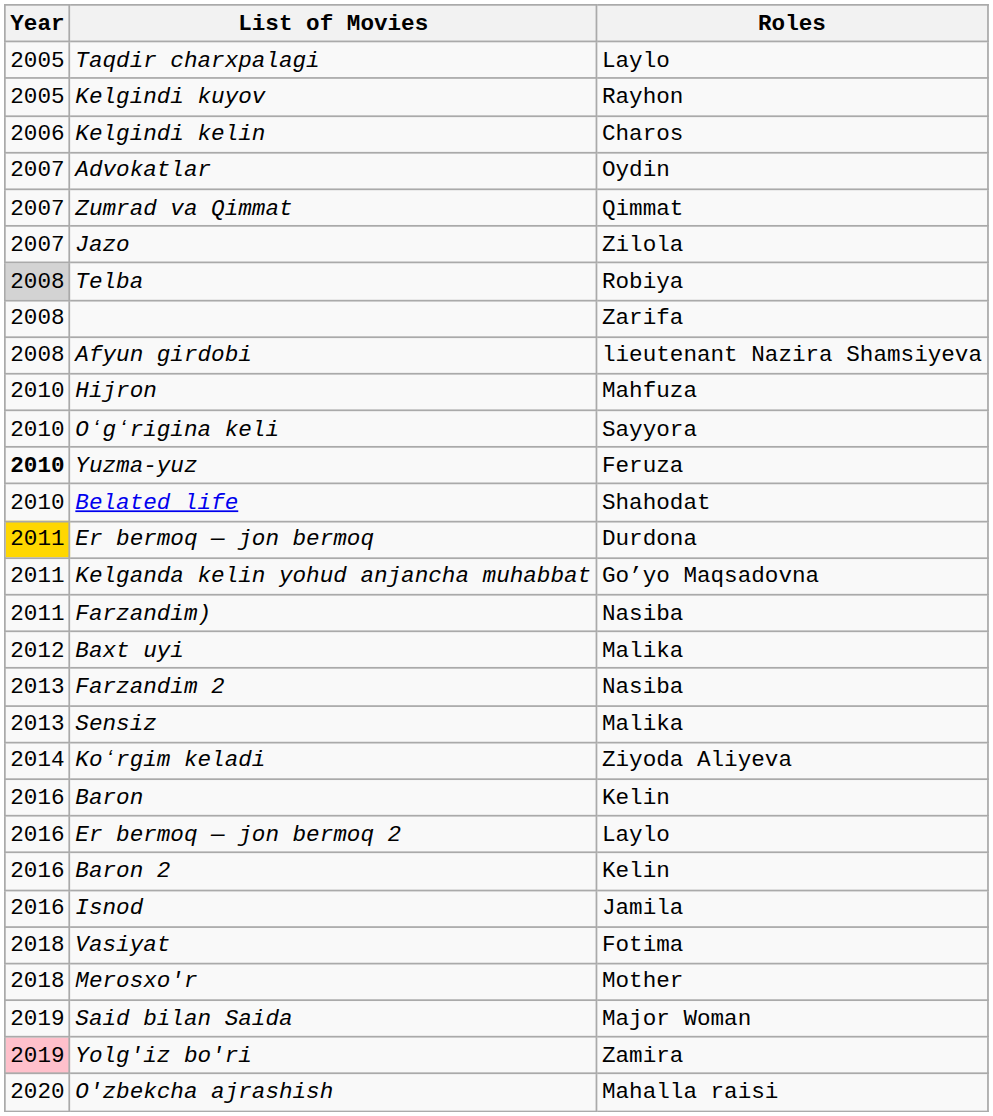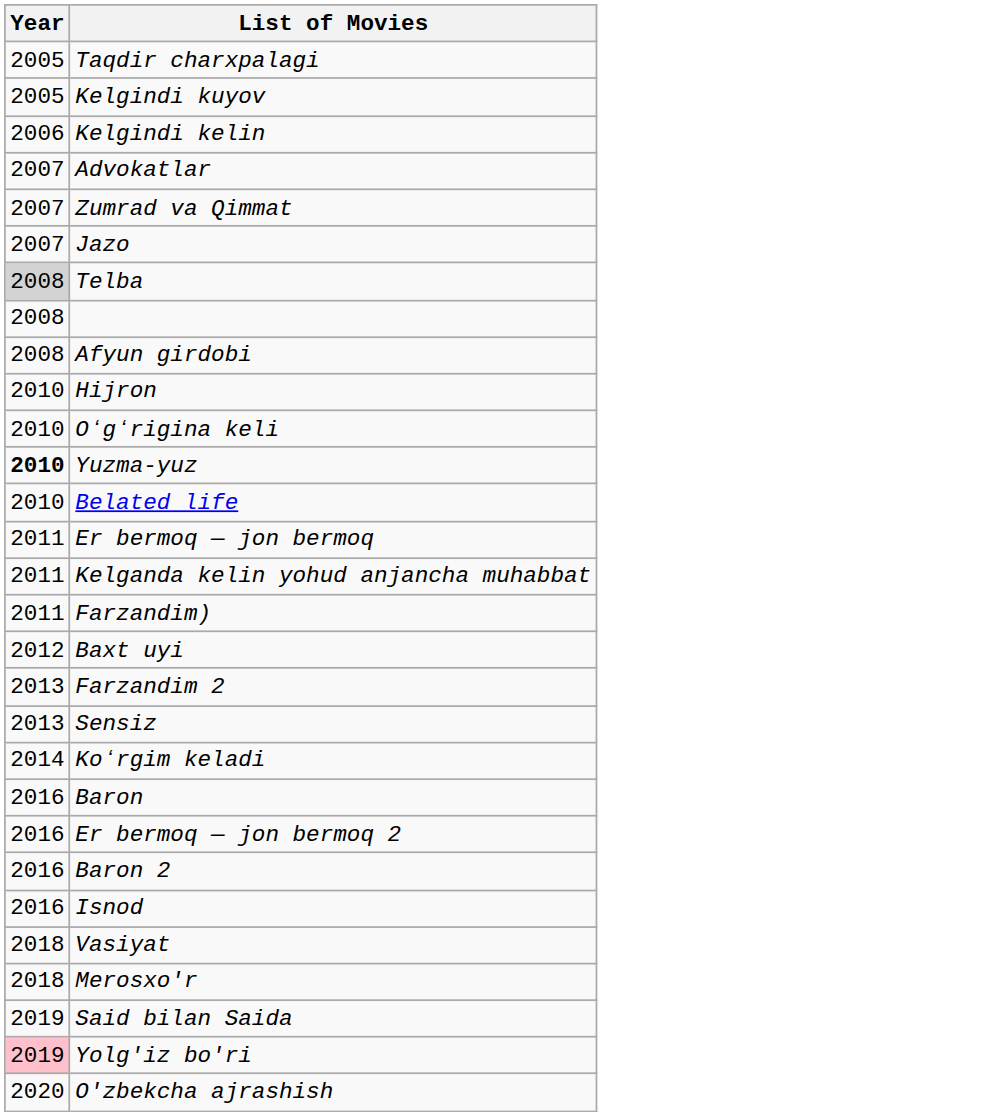 <table class="wikitable sortable">
 <tr>
 <th>Year</th>
 <th>List of Movies</th>
-<th class="unsortable">Roles</th>
 </tr>
 <tr>
 <td>2005</td>
 <td><em>Taqdir charxpalagi</em></td>
-<td>Laylo</td>
 </tr>
 <tr>
 <td>2005</td>
 <td><em>Kelgindi kuyov</em></td>
-<td>Rayhon</td>
 </tr>
 <tr>
 <td>2006</td>
 <td><em>Kelgindi kelin</em></td>
-<td>Charos</td>
 </tr>
 <tr>
 <td>2007</td>
 <td><em>Advokatlar</em></td>
-<td>Oydin</td>
 </tr>
 <tr>
 <td>2007</td>
 <td><em>Zumrad va Qimmat</em></td>
-<td>Qimmat</td>
 </tr>
 <tr>
 <td>2007</td>
 <td><em>Jazo</em></td>
-<td>Zilola</td>
 </tr>
 <tr>
 <td style="background: lightgrey;">2008</td>
 <td><em>Telba</em></td>
-<td>Robiya</td>
 </tr>
 <tr>
 <td>2008</td>
 <td><em></em></td>
-<td>Zarifa</td>
 </tr>
 <tr>
 <td>2008</td>
 <td><em>Afyun girdobi</em></td>
-<td>lieutenant Nazira Shamsiyeva</td>
 </tr>
 <tr>
 <td>2010</td>
 <td><em>Hijron</em></td>
-<td>Mahfuza</td>
 </tr>
 <tr>
 <td>2010</td>
 <td><em>Oʻgʻrigina keli</em></td>
-<td>Sayyora</td>
 </tr>
 <tr>
 <td><strong>2010</strong></td>
 <td><em>Yuzma-yuz</em></td>
-<td>Feruza</td>
 </tr>
 <tr>
 <td>2010</td>
 <td><em><a href='#'>Belated life</a></em></td>
-<td>Shahodat</td>
 </tr>
 <tr>
-<td style="background: gold;">2011</td>
+<td>2011</td>
 <td><em>Er bermoq — jon bermoq</em></td>
-<td>Durdona</td>
 </tr>
 <tr>
 <td>2011</td>
 <td><em>Kelganda kelin yohud anjancha muhabbat</em></td>
-<td>Go’yo Maqsadovna</td>
 </tr>
 <tr>
 <td>2011</td>
 <td><em>Farzandim)</em></td>
-<td>Nasiba</td>
 </tr>
 <tr>
 <td>2012</td>
 <td><em>Baxt uyi</em></td>
-<td>Malika</td>
 </tr>
 <tr>
 <td>2013</td>
 <td><em>Farzandim 2</em></td>
-<td>Nasiba</td>
 </tr>
 <tr>
 <td>2013</td>
 <td><em>Sensiz</em></td>
-<td>Malika</td>
 </tr>
 <tr>
 <td>2014</td>
 <td><em>Koʻrgim keladi</em></td>
-<td>Ziyoda Aliyeva</td>
 </tr>
 <tr>
 <td>2016</td>
 <td><em>Baron</em></td>
-<td>Kelin</td>
 </tr>
 <tr>
 <td>2016</td>
 <td><em>Er bermoq — jon bermoq 2</em></td>
-<td>Laylo</td>
 </tr>
 <tr>
 <td>2016</td>
 <td><em>Baron 2</em></td>
-<td>Kelin</td>
 </tr>
 <tr>
 <td>2016</td>
 <td><em>Isnod</em></td>
-<td>Jamila</td>
 </tr>
 <tr>
 <td>2018</td>
 <td><em>Vasiyat</em></td>
-<td>Fotima</td>
 </tr>
 <tr>
 <td>2018</td>
 <td><em>Merosxo'r</em></td>
-<td>Mother</td>
 </tr>
 <tr>
 <td>2019</td>
 <td><em>Said bilan Saida</em></td>
-<td>Major Woman</td>
 </tr>
 <tr>
 <td style="background: pink;">2019</td>
 <td><em>Yolg'iz bo'ri</em></td>
-<td>Zamira</td>
 </tr>
 <tr>
 <td>2020</td>
 <td><em>O'zbekcha ajrashish</em></td>
-<td>Mahalla raisi</td>
 </tr>
 </table>
